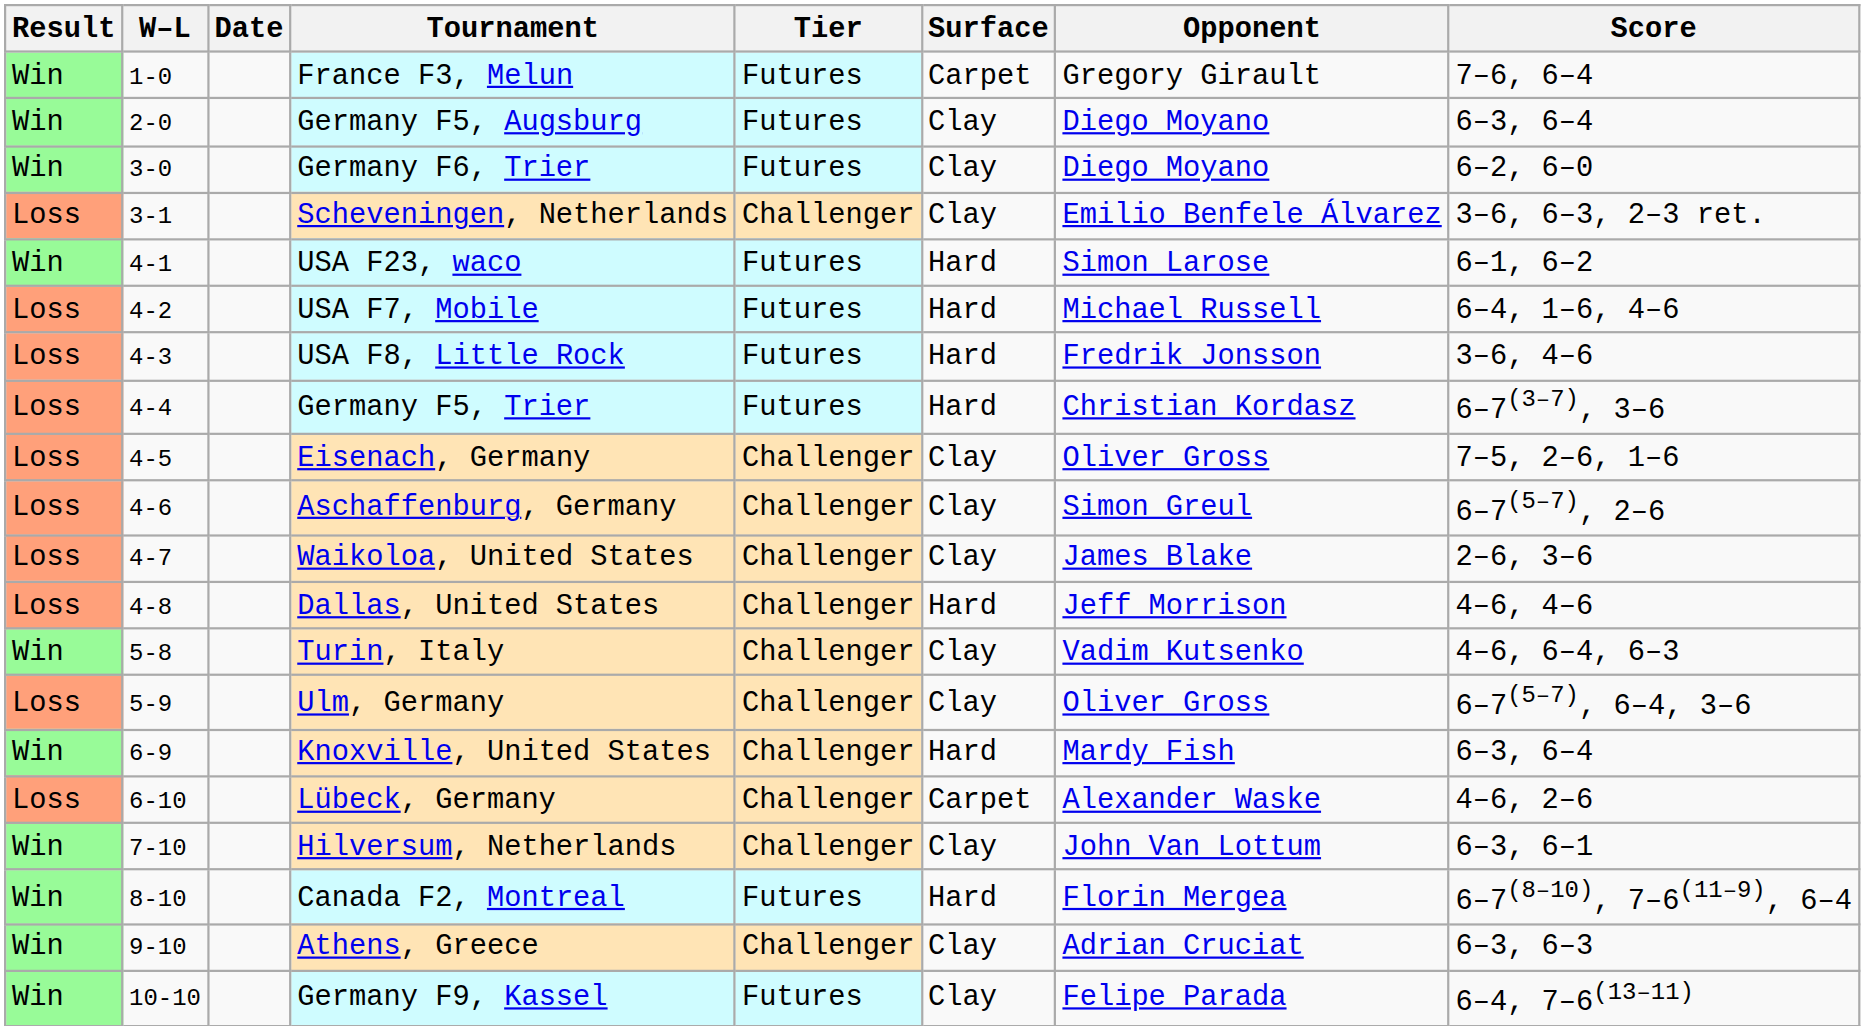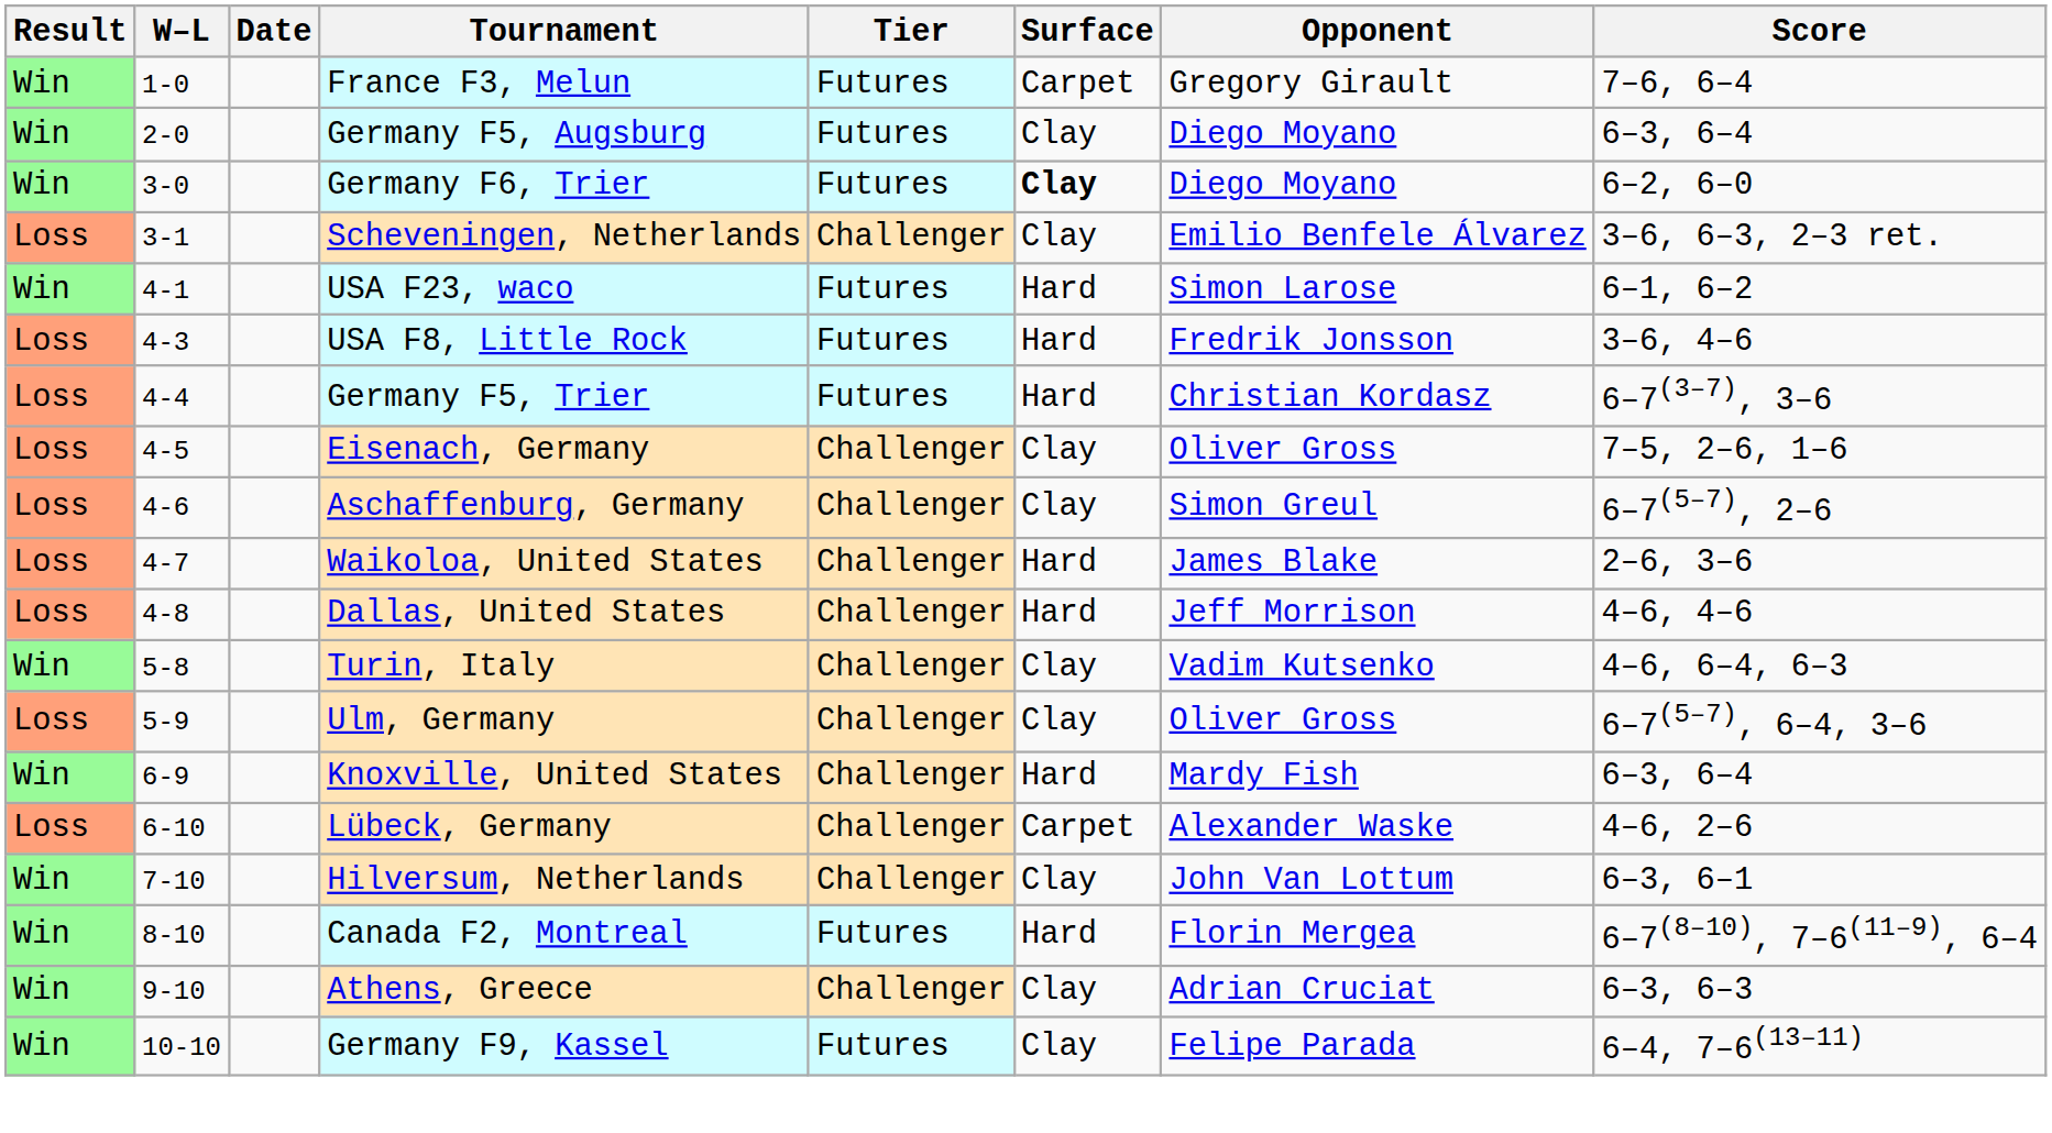 <table class="sortable wikitable">
 <tr>
 <th>Result</th>
 <th class="unsortable">W–L</th>
 <th>Date</th>
 <th>Tournament</th>
 <th>Tier</th>
 <th>Surface</th>
 <th>Opponent</th>
 <th class="unsortable">Score</th>
 </tr>
 <tr>
 <td style="background:#98fb98;">Win</td>
 <td><small>1-0</small></td>
 <td></td>
 <td style="background:#cffcff;">France F3, <a href='#'>Melun</a></td>
 <td style="background:#cffcff;">Futures</td>
 <td>Carpet</td>
 <td> Gregory Girault</td>
 <td>7–6, 6–4</td>
 </tr>
 <tr>
 <td style="background:#98fb98;">Win</td>
 <td><small>2-0</small></td>
 <td></td>
 <td style="background:#cffcff;">Germany F5, <a href='#'>Augsburg</a></td>
 <td style="background:#cffcff;">Futures</td>
 <td>Clay</td>
 <td> <a href='#'>Diego Moyano</a></td>
 <td>6–3, 6–4</td>
 </tr>
 <tr>
 <td style="background:#98fb98;">Win</td>
 <td><small>3-0</small></td>
 <td></td>
 <td style="background:#cffcff;">Germany F6, <a href='#'>Trier</a></td>
 <td style="background:#cffcff;">Futures</td>
-<td>Clay</td>
+<td><strong>Clay</strong></td>
 <td> <a href='#'>Diego Moyano</a></td>
 <td>6–2, 6–0</td>
 </tr>
 <tr>
 <td style="background:#ffa07a;">Loss</td>
 <td><small>3-1</small></td>
 <td></td>
 <td style="background:moccasin;"><a href='#'>Scheveningen</a>, Netherlands</td>
 <td style="background:moccasin;">Challenger</td>
 <td>Clay</td>
 <td> <a href='#'>Emilio Benfele Álvarez</a></td>
 <td>3–6, 6–3, 2–3 ret.</td>
 </tr>
 <tr>
 <td style="background:#98fb98;">Win</td>
 <td><small>4-1</small></td>
 <td></td>
 <td style="background:#cffcff;">USA F23, <a href='#'>waco</a></td>
 <td style="background:#cffcff;">Futures</td>
 <td>Hard</td>
 <td> <a href='#'>Simon Larose</a></td>
 <td>6–1, 6–2</td>
-</tr>
-<tr>
-<td style="background:#ffa07a;">Loss</td>
-<td><small>4-2</small></td>
-<td></td>
-<td style="background:#cffcff;">USA F7, <a href='#'>Mobile</a></td>
-<td style="background:#cffcff;">Futures</td>
-<td>Hard</td>
-<td> <a href='#'>Michael Russell</a></td>
-<td>6–4, 1–6, 4–6</td>
 </tr>
 <tr>
 <td style="background:#ffa07a;">Loss</td>
 <td><small>4-3</small></td>
 <td></td>
 <td style="background:#cffcff;">USA F8, <a href='#'>Little Rock</a></td>
 <td style="background:#cffcff;">Futures</td>
 <td>Hard</td>
 <td> <a href='#'>Fredrik Jonsson</a></td>
 <td>3–6, 4–6</td>
 </tr>
 <tr>
 <td style="background:#ffa07a;">Loss</td>
 <td><small>4-4</small></td>
 <td></td>
 <td style="background:#cffcff;">Germany F5, <a href='#'>Trier</a></td>
 <td style="background:#cffcff;">Futures</td>
 <td>Hard</td>
 <td> <a href='#'>Christian Kordasz</a></td>
 <td>6–7<sup>(3–7)</sup>, 3–6</td>
 </tr>
 <tr>
 <td style="background:#ffa07a;">Loss</td>
 <td><small>4-5</small></td>
 <td></td>
 <td style="background:moccasin;"><a href='#'>Eisenach</a>, Germany</td>
 <td style="background:moccasin;">Challenger</td>
 <td>Clay</td>
 <td> <a href='#'>Oliver Gross</a></td>
 <td>7–5, 2–6, 1–6</td>
 </tr>
 <tr>
 <td style="background:#ffa07a;">Loss</td>
 <td><small>4-6</small></td>
 <td></td>
 <td style="background:moccasin;"><a href='#'>Aschaffenburg</a>, Germany</td>
 <td style="background:moccasin;">Challenger</td>
 <td>Clay</td>
 <td> <a href='#'>Simon Greul</a></td>
 <td>6–7<sup>(5–7)</sup>, 2–6</td>
 </tr>
 <tr>
 <td style="background:#ffa07a;">Loss</td>
 <td><small>4-7</small></td>
 <td></td>
 <td style="background:moccasin;"><a href='#'>Waikoloa</a>, United States</td>
 <td style="background:moccasin;">Challenger</td>
-<td>Clay</td>
+<td>Hard</td>
 <td> <a href='#'>James Blake</a></td>
 <td>2–6, 3–6</td>
 </tr>
 <tr>
 <td style="background:#ffa07a;">Loss</td>
 <td><small>4-8</small></td>
 <td></td>
 <td style="background:moccasin;"><a href='#'>Dallas</a>, United States</td>
 <td style="background:moccasin;">Challenger</td>
 <td>Hard</td>
 <td> <a href='#'>Jeff Morrison</a></td>
 <td>4–6, 4–6</td>
 </tr>
 <tr>
 <td style="background:#98fb98;">Win</td>
 <td><small>5-8</small></td>
 <td></td>
 <td style="background:moccasin;"><a href='#'>Turin</a>, Italy</td>
 <td style="background:moccasin;">Challenger</td>
 <td>Clay</td>
 <td> <a href='#'>Vadim Kutsenko</a></td>
 <td>4–6, 6–4, 6–3</td>
 </tr>
 <tr>
 <td style="background:#ffa07a;">Loss</td>
 <td><small>5-9</small></td>
 <td></td>
 <td style="background:moccasin;"><a href='#'>Ulm</a>, Germany</td>
 <td style="background:moccasin;">Challenger</td>
 <td>Clay</td>
 <td> <a href='#'>Oliver Gross</a></td>
 <td>6–7<sup>(5–7)</sup>, 6–4, 3–6</td>
 </tr>
 <tr>
 <td style="background:#98fb98;">Win</td>
 <td><small>6-9</small></td>
 <td></td>
 <td style="background:moccasin;"><a href='#'>Knoxville</a>, United States</td>
 <td style="background:moccasin;">Challenger</td>
 <td>Hard</td>
 <td> <a href='#'>Mardy Fish</a></td>
 <td>6–3, 6–4</td>
 </tr>
 <tr>
 <td style="background:#ffa07a;">Loss</td>
 <td><small>6-10</small></td>
 <td></td>
 <td style="background:moccasin;"><a href='#'>Lübeck</a>, Germany</td>
 <td style="background:moccasin;">Challenger</td>
 <td>Carpet</td>
 <td> <a href='#'>Alexander Waske</a></td>
 <td>4–6, 2–6</td>
 </tr>
 <tr>
 <td style="background:#98fb98;">Win</td>
 <td><small>7-10</small></td>
 <td></td>
 <td style="background:moccasin;"><a href='#'>Hilversum</a>, Netherlands</td>
 <td style="background:moccasin;">Challenger</td>
 <td>Clay</td>
 <td> <a href='#'>John Van Lottum</a></td>
 <td>6–3, 6–1</td>
 </tr>
 <tr>
 <td style="background:#98fb98;">Win</td>
 <td><small>8-10</small></td>
 <td></td>
 <td style="background:#cffcff;">Canada F2, <a href='#'>Montreal</a></td>
 <td style="background:#cffcff;">Futures</td>
 <td>Hard</td>
 <td> <a href='#'>Florin Mergea</a></td>
 <td>6–7<sup>(8–10)</sup>, 7–6<sup>(11–9)</sup>, 6–4</td>
 </tr>
 <tr>
 <td style="background:#98fb98;">Win</td>
 <td><small>9-10</small></td>
 <td></td>
 <td style="background:moccasin;"><a href='#'>Athens</a>, Greece</td>
 <td style="background:moccasin;">Challenger</td>
 <td>Clay</td>
 <td> <a href='#'>Adrian Cruciat</a></td>
 <td>6–3, 6–3</td>
 </tr>
 <tr>
 <td style="background:#98fb98;">Win</td>
 <td><small>10-10</small></td>
 <td></td>
 <td style="background:#cffcff;">Germany F9, <a href='#'>Kassel</a></td>
 <td style="background:#cffcff;">Futures</td>
 <td>Clay</td>
 <td> <a href='#'>Felipe Parada</a></td>
 <td>6–4, 7–6<sup>(13–11)</sup></td>
 </tr>
 </table>
